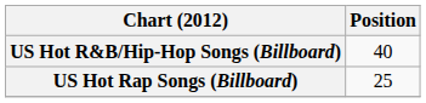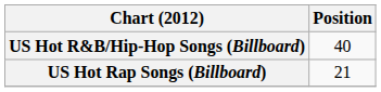 <table class="wikitable plainrowheaders" style="text-align:center">
 <tr>
 <th scope="col">Chart (2012)</th>
 <th scope="col">Position</th>
 </tr>
 <tr>
 <th scope="row">US Hot R&B/Hip-Hop Songs (<em>Billboard</em>)</th>
 <td>40</td>
 </tr>
 <tr>
 <th scope="row">US Hot Rap Songs (<em>Billboard</em>)</th>
-<td>25</td>
+<td>21</td>
 </tr>
 <tr>
 </tr>
 </table>
